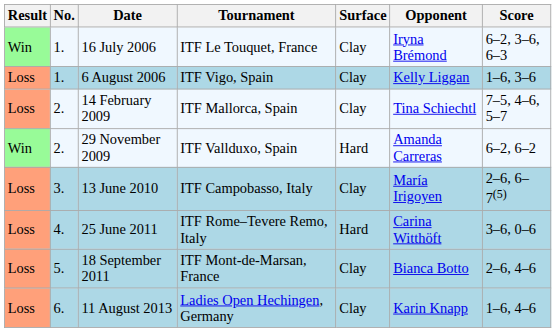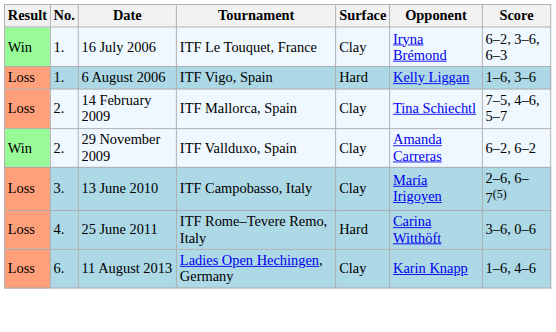 <table class="sortable wikitable">
 <tr>
 <th>Result</th>
 <th>No.</th>
 <th>Date</th>
 <th>Tournament</th>
 <th>Surface</th>
 <th>Opponent</th>
 <th class="unsortable">Score</th>
 </tr>
 <tr style="background:#f0f8ff;">
 <td style="background:#98fb98;">Win</td>
 <td>1.</td>
 <td>16 July 2006</td>
 <td>ITF Le Touquet, France</td>
 <td>Clay</td>
 <td> <a href='#'>Iryna Brémond</a></td>
 <td>6–2, 3–6, 6–3</td>
 </tr>
 <tr style="background:lightblue;">
 <td style="background:#ffa07a;">Loss</td>
 <td>1.</td>
 <td>6 August 2006</td>
 <td>ITF Vigo, Spain</td>
-<td>Clay</td>
+<td>Hard</td>
 <td> <a href='#'>Kelly Liggan</a></td>
 <td>1–6, 3–6</td>
 </tr>
 <tr style="background:#f0f8ff;">
 <td style="background:#ffa07a;">Loss</td>
 <td>2.</td>
 <td>14 February 2009</td>
 <td>ITF Mallorca, Spain</td>
 <td>Clay</td>
 <td> <a href='#'>Tina Schiechtl</a></td>
 <td>7–5, 4–6, 5–7</td>
 </tr>
 <tr style="background:#f0f8ff;">
 <td style="background:#98fb98;">Win</td>
 <td>2.</td>
 <td>29 November 2009</td>
 <td>ITF Vallduxo, Spain</td>
-<td>Hard</td>
+<td>Clay</td>
 <td> <a href='#'>Amanda Carreras</a></td>
 <td>6–2, 6–2</td>
 </tr>
 <tr style="background:lightblue;">
 <td style="background:#ffa07a;">Loss</td>
 <td>3.</td>
 <td>13 June 2010</td>
 <td>ITF Campobasso, Italy</td>
 <td>Clay</td>
 <td> <a href='#'>María Irigoyen</a></td>
 <td>2–6, 6–7<sup>(5)</sup></td>
 </tr>
 <tr style="background:lightblue;">
 <td style="background:#ffa07a;">Loss</td>
 <td>4.</td>
 <td>25 June 2011</td>
 <td>ITF Rome–Tevere Remo, Italy</td>
 <td>Hard</td>
 <td> <a href='#'>Carina Witthöft</a></td>
 <td>3–6, 0–6</td>
 </tr>
 <tr style="background:lightblue;">
 <td style="background:#ffa07a;">Loss</td>
-<td>5.</td>
-<td>18 September 2011</td>
-<td>ITF Mont-de-Marsan, France</td>
-<td>Clay</td>
-<td> <a href='#'>Bianca Botto</a></td>
-<td>2–6, 4–6</td>
-</tr>
-<tr style="background:lightblue;">
-<td style="background:#ffa07a;">Loss</td>
 <td>6.</td>
 <td>11 August 2013</td>
 <td><a href='#'>Ladies Open Hechingen</a>, Germany</td>
 <td>Clay</td>
 <td> <a href='#'>Karin Knapp</a></td>
 <td>1–6, 4–6</td>
 </tr>
 </table>
